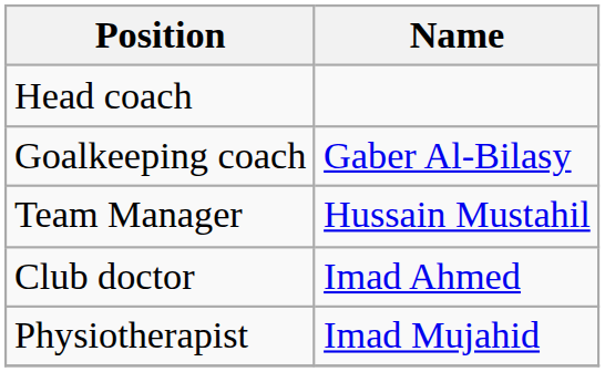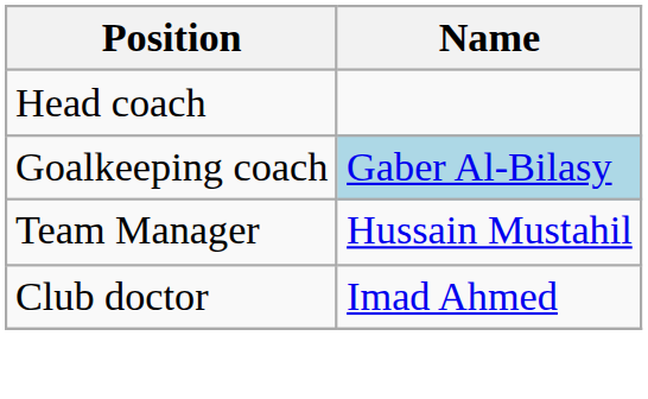 <table class="wikitable">
 <tr>
 <th>Position</th>
 <th>Name</th>
 </tr>
 <tr>
 <td>Head coach</td>
 </tr>
 <tr>
 <td>Goalkeeping coach</td>
-<td> <a href='#'>Gaber Al-Bilasy</a></td>
+<td style="background: lightblue;"> <a href='#'>Gaber Al-Bilasy</a></td>
 </tr>
 <tr>
 <td>Team Manager</td>
 <td> <a href='#'>Hussain Mustahil</a></td>
 </tr>
 <tr>
 <td>Club doctor</td>
 <td> <a href='#'>Imad Ahmed</a></td>
 </tr>
 <tr>
-<td>Physiotherapist</td>
-<td> <a href='#'>Imad Mujahid</a></td>
-</tr>
-<tr>
 </tr>
 </table>
